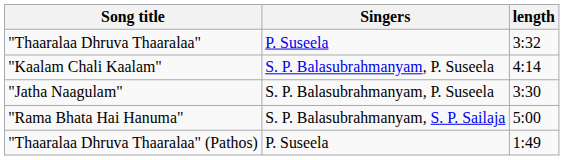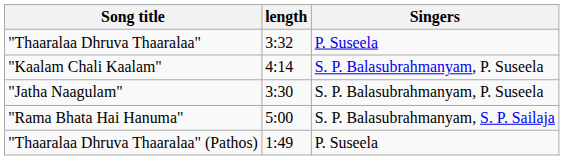 <table class="wikitable">
 <tr>
 <th>Song title</th>
+<th>length</th>
 <th>Singers</th>
-<th>length</th>
 </tr>
 <tr>
 <td>"Thaaralaa Dhruva Thaaralaa"</td>
+<td>3:32</td>
 <td><a href='#'>P. Suseela</a></td>
-<td>3:32</td>
 </tr>
 <tr>
 <td>"Kaalam Chali Kaalam"</td>
+<td>4:14</td>
 <td><a href='#'>S. P. Balasubrahmanyam</a>, P. Suseela</td>
-<td>4:14</td>
 </tr>
 <tr>
 <td>"Jatha Naagulam"</td>
+<td>3:30</td>
 <td>S. P. Balasubrahmanyam, P. Suseela</td>
-<td>3:30</td>
 </tr>
 <tr>
 <td>"Rama Bhata Hai Hanuma"</td>
+<td>5:00</td>
 <td>S. P. Balasubrahmanyam, <a href='#'>S. P. Sailaja</a></td>
-<td>5:00</td>
 </tr>
 <tr>
 <td>"Thaaralaa Dhruva Thaaralaa" (Pathos)</td>
+<td>1:49</td>
 <td>P. Suseela</td>
-<td>1:49</td>
 </tr>
 </table>
